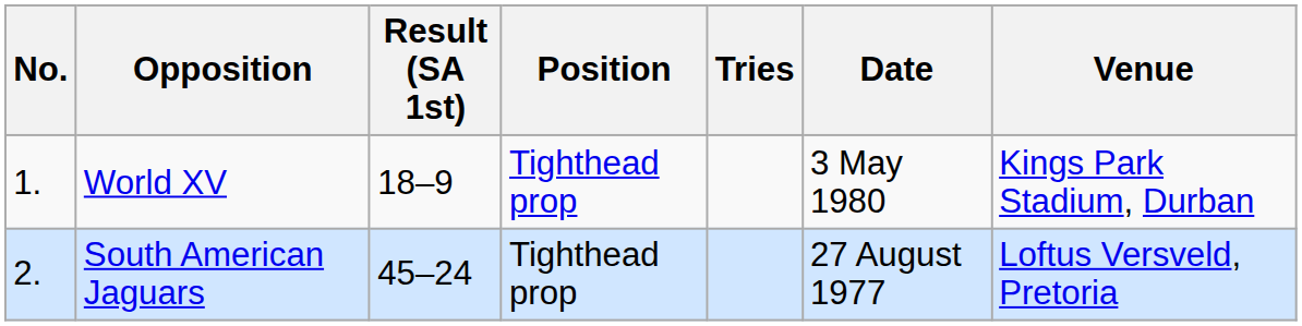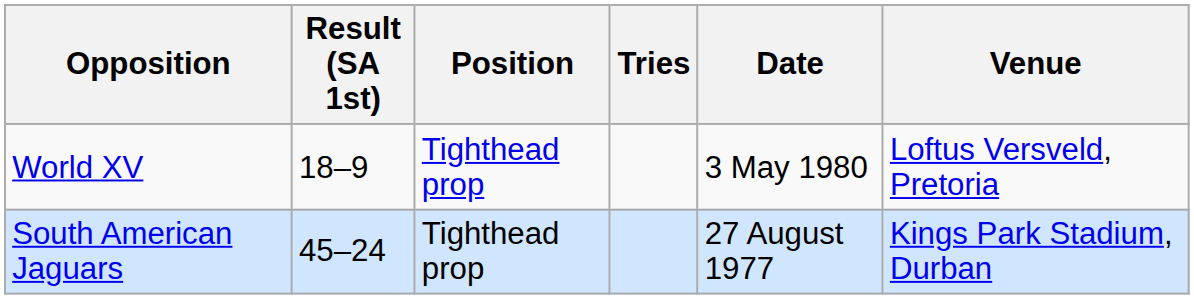 <table class="wikitable">
 <tr>
-<th>No.</th>
 <th>Opposition</th>
 <th>Result<br>(SA 1st)</th>
 <th>Position</th>
 <th>Tries</th>
 <th>Date</th>
 <th>Venue</th>
 </tr>
 <tr>
-<td>1.</td>
 <td><a href='#'>World XV</a></td>
 <td>18–9</td>
 <td><a href='#'>Tighthead prop</a></td>
 <td></td>
 <td>3 May 1980</td>
-<td><a href='#'>Kings Park Stadium</a>, <a href='#'>Durban</a></td>
+<td><a href='#'>Loftus Versveld</a>, <a href='#'>Pretoria</a></td>
 </tr>
 <tr style="background: #D0E6FF;">
-<td>2.</td>
 <td> <a href='#'>South American Jaguars</a></td>
 <td>45–24</td>
 <td>Tighthead prop</td>
 <td></td>
 <td>27 August 1977</td>
-<td><a href='#'>Loftus Versveld</a>, <a href='#'>Pretoria</a></td>
+<td><a href='#'>Kings Park Stadium</a>, <a href='#'>Durban</a></td>
 </tr>
 </table>
